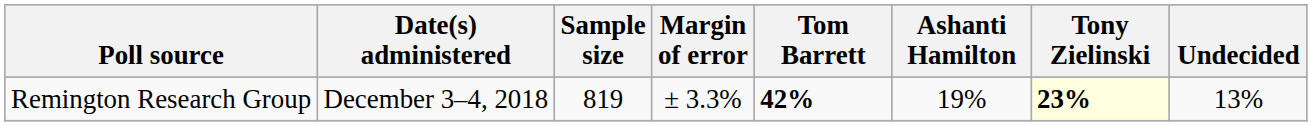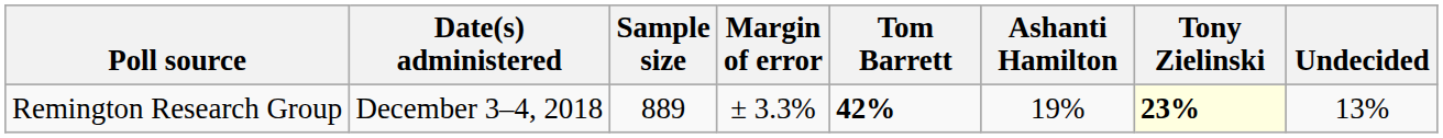 <table class="wikitable">
 <tr valign=bottom>
 <th>Poll source</th>
 <th>Date(s)<br>administered</th>
 <th>Sample<br>size</th>
 <th>Margin<br>of error</th>
 <th style="width:75px;">Tom<br>Barrett</th>
 <th style="width:75px;">Ashanti<br>Hamilton</th>
 <th style="width:75px;">Tony<br>Zielinski</th>
 <th style="width:75px;">Undecided</th>
 </tr>
 <tr>
 <td>Remington Research Group</td>
 <td align=center>December 3–4, 2018</td>
-<td align=center>819</td>
+<td align=center>889</td>
 <td align=center>± 3.3%</td>
 <td><strong>42%</strong></td>
 <td align=center>19%</td>
 <td style="background: lightyellow;"><strong>23%</strong></td>
 <td align=center>13%</td>
 </tr>
 </table>
